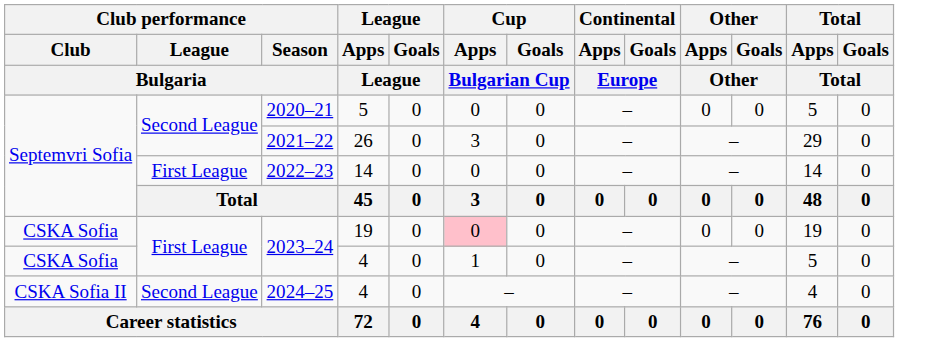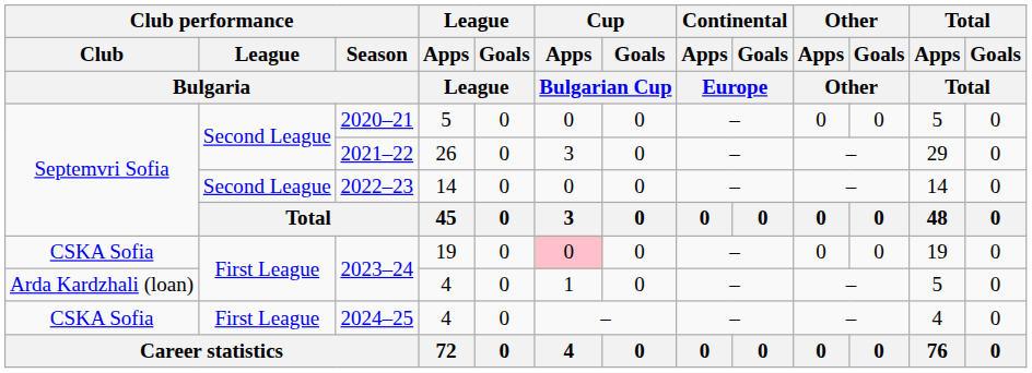 <table class="wikitable" style="text-align: center">
 <tr>
 <th Colspan="3">Club performance</th>
 <th Colspan="2">League</th>
 <th Colspan="2">Cup</th>
 <th Colspan="2">Continental</th>
 <th Colspan="2">Other</th>
 <th Colspan="3">Total</th>
 </tr>
 <tr>
 <th>Club</th>
 <th>League</th>
 <th>Season</th>
 <th>Apps</th>
 <th>Goals</th>
 <th>Apps</th>
 <th>Goals</th>
 <th>Apps</th>
 <th>Goals</th>
 <th>Apps</th>
 <th>Goals</th>
 <th>Apps</th>
 <th>Goals</th>
 </tr>
 <tr>
 <th Colspan="3">Bulgaria</th>
 <th Colspan="2">League</th>
 <th Colspan="2"><a href='#'>Bulgarian Cup</a></th>
 <th Colspan="2"><a href='#'>Europe</a></th>
 <th Colspan="2">Other</th>
 <th Colspan="2">Total</th>
 </tr>
 <tr>
 <td rowspan="4" valign="center"><a href='#'>Septemvri Sofia</a></td>
 <td rowspan="2"><a href='#'>Second League</a></td>
 <td><a href='#'>2020–21</a></td>
 <td>5</td>
 <td>0</td>
 <td>0</td>
 <td>0</td>
 <td colspan="2">–</td>
 <td>0</td>
 <td>0</td>
 <td>5</td>
 <td>0</td>
 </tr>
 <tr>
 <td><a href='#'>2021–22</a></td>
 <td>26</td>
 <td>0</td>
 <td>3</td>
 <td>0</td>
 <td colspan="2">–</td>
 <td colspan="2">–</td>
 <td>29</td>
 <td>0</td>
 </tr>
 <tr>
-<td><a href='#'>First League</a></td>
+<td><a href='#'>Second League</a></td>
 <td><a href='#'>2022–23</a></td>
 <td>14</td>
 <td>0</td>
 <td>0</td>
 <td>0</td>
 <td colspan="2">–</td>
 <td colspan="2">–</td>
 <td>14</td>
 <td>0</td>
 </tr>
 <tr>
 <th colspan=2>Total</th>
 <th>45</th>
 <th>0</th>
 <th>3</th>
 <th>0</th>
 <th>0</th>
 <th>0</th>
 <th>0</th>
 <th>0</th>
 <th>48</th>
 <th>0</th>
 </tr>
 <tr>
 <td rowspan="1" valign="center"><a href='#'>CSKA Sofia</a></td>
 <td rowspan="2"><a href='#'>First League</a></td>
 <td rowspan="2"><a href='#'>2023–24</a></td>
 <td>19</td>
 <td>0</td>
 <td style="background: pink;">0</td>
 <td>0</td>
 <td colspan="2">–</td>
 <td>0</td>
 <td>0</td>
 <td>19</td>
 <td>0</td>
 </tr>
 <tr>
-<td rowspan="1" valign="center"><a href='#'>CSKA Sofia</a></td>
+<td rowspan="1" valign="center"><a href='#'>Arda Kardzhali</a> (loan)</td>
 <td>4</td>
 <td>0</td>
 <td>1</td>
 <td>0</td>
 <td colspan="2">–</td>
 <td colspan="2">–</td>
 <td>5</td>
 <td>0</td>
 </tr>
 <tr>
-<td><a href='#'>CSKA Sofia II</a></td>
-<td><a href='#'>Second League</a></td>
+<td rowspan="1" valign="center"><a href='#'>CSKA Sofia</a></td>
+<td><a href='#'>First League</a></td>
 <td><a href='#'>2024–25</a></td>
 <td>4</td>
 <td>0</td>
 <td colspan="2">–</td>
 <td colspan="2">–</td>
 <td colspan="2">–</td>
 <td>4</td>
 <td>0</td>
 </tr>
 <tr>
 <th colspan="3">Career statistics</th>
 <th>72</th>
 <th>0</th>
 <th>4</th>
 <th>0</th>
 <th>0</th>
 <th>0</th>
 <th>0</th>
 <th>0</th>
 <th>76</th>
 <th>0</th>
 </tr>
 </table>
